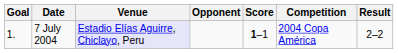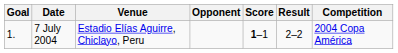 <table class="wikitable">
 <tr>
 <th>Goal</th>
 <th>Date</th>
 <th>Venue</th>
 <th>Opponent</th>
 <th>Score</th>
+<th>Result</th>
 <th>Competition</th>
-<th>Result</th>
 </tr>
 <tr>
 <td>1.</td>
 <td>7 July 2004</td>
-<td style="background: lavender;"><a href='#'>Estadio Elías Aguirre</a>, <a href='#'>Chiclayo</a>, Peru</td>
+<td><a href='#'>Estadio Elías Aguirre</a>, <a href='#'>Chiclayo</a>, Peru</td>
 <td></td>
 <td align=center><strong>1</strong>–1</td>
+<td align=center>2–2</td>
 <td><a href='#'>2004 Copa América</a></td>
-<td align=center>2–2</td>
 </tr>
 </table>
